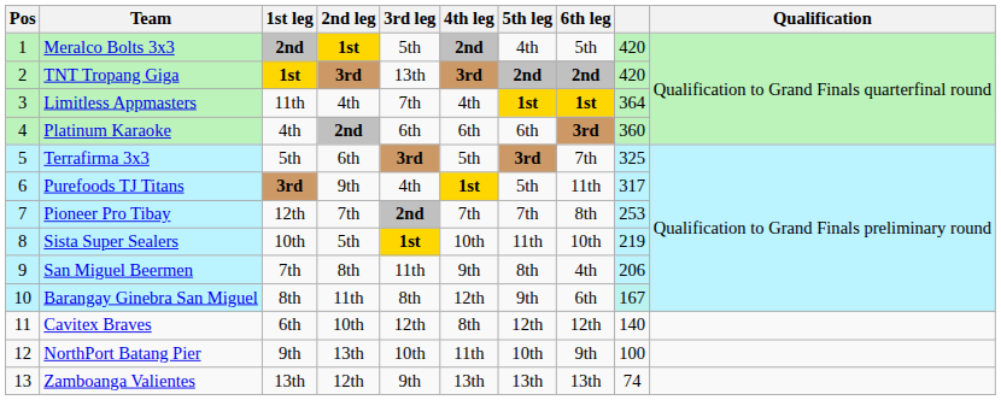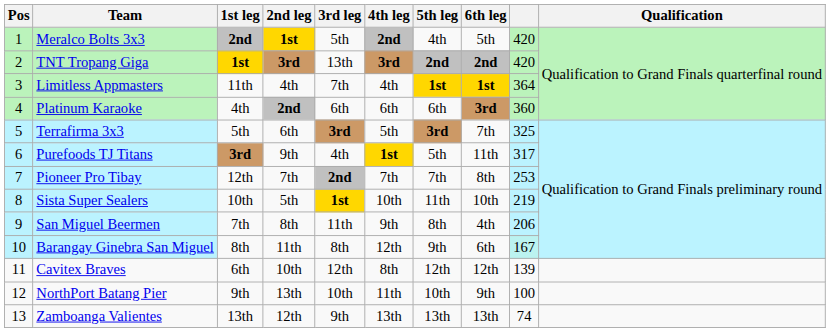 <table class="wikitable" style="text-align:center">
 <tr>
 <th>Pos</th>
 <th>Team</th>
 <th>1st leg</th>
 <th>2nd leg</th>
 <th>3rd leg</th>
 <th>4th leg</th>
 <th>5th leg</th>
 <th>6th leg</th>
 <th></th>
 <th>Qualification</th>
 </tr>
 <tr>
 <td bgcolor=#bbf3bb>1</td>
 <td bgcolor=#bbf3bb align=left><a href='#'>Meralco Bolts 3x3</a></td>
 <td bgcolor=silver><strong>2nd</strong></td>
 <td bgcolor=gold><strong>1st</strong></td>
 <td>5th</td>
 <td bgcolor=silver><strong>2nd</strong></td>
 <td>4th</td>
 <td>5th</td>
 <td bgcolor=#bbf3bb>420</td>
 <td bgcolor=#bbf3bb rowspan=4>Qualification to Grand Finals quarterfinal round</td>
 </tr>
 <tr>
 <td bgcolor=#bbf3bb>2</td>
 <td bgcolor=#bbf3bb align=left><a href='#'>TNT Tropang Giga</a></td>
 <td bgcolor=gold><strong>1st</strong></td>
 <td bgcolor=#cc9966><strong>3rd</strong></td>
 <td>13th</td>
 <td bgcolor=#cc9966><strong>3rd</strong></td>
 <td bgcolor=silver><strong>2nd</strong></td>
 <td bgcolor=silver><strong>2nd</strong></td>
 <td bgcolor=#bbf3bb>420</td>
 </tr>
 <tr>
 <td bgcolor=#bbf3bb>3</td>
 <td bgcolor=#bbf3bb align=left><a href='#'>Limitless Appmasters</a></td>
 <td>11th</td>
 <td>4th</td>
 <td>7th</td>
 <td>4th</td>
 <td bgcolor=gold><strong>1st</strong></td>
 <td bgcolor=gold><strong>1st</strong></td>
 <td bgcolor=#bbf3bb>364</td>
 </tr>
 <tr>
 <td bgcolor=#bbf3bb>4</td>
 <td bgcolor=#bbf3bb align=left><a href='#'>Platinum Karaoke</a></td>
 <td>4th</td>
 <td bgcolor=silver><strong>2nd</strong></td>
 <td>6th</td>
 <td>6th</td>
 <td>6th</td>
 <td bgcolor=#cc9966><strong>3rd</strong></td>
 <td bgcolor=#bbf3bb>360</td>
 </tr>
 <tr>
 <td bgcolor=#bbf3ff>5</td>
 <td bgcolor=#bbf3ff align=left><a href='#'>Terrafirma 3x3</a></td>
 <td>5th</td>
 <td>6th</td>
 <td bgcolor=#cc9966><strong>3rd</strong></td>
 <td>5th</td>
 <td bgcolor=#cc9966><strong>3rd</strong></td>
 <td>7th</td>
 <td bgcolor=#bbf3ff>325</td>
 <td bgcolor=#bbf3ff rowspan=6>Qualification to Grand Finals preliminary round</td>
 </tr>
 <tr>
 <td bgcolor=#bbf3ff>6</td>
 <td bgcolor=#bbf3ff align=left><a href='#'>Purefoods TJ Titans</a></td>
 <td bgcolor=#cc9966><strong>3rd</strong></td>
 <td>9th</td>
 <td>4th</td>
 <td bgcolor=gold><strong>1st</strong></td>
 <td>5th</td>
 <td>11th</td>
 <td bgcolor=#bbf3ff>317</td>
 </tr>
 <tr>
 <td bgcolor=#bbf3ff>7</td>
 <td bgcolor=#bbf3ff align=left><a href='#'>Pioneer Pro Tibay</a></td>
 <td>12th</td>
 <td>7th</td>
 <td bgcolor=silver><strong>2nd</strong></td>
 <td>7th</td>
 <td>7th</td>
 <td>8th</td>
 <td bgcolor=#bbf3ff>253</td>
 </tr>
 <tr>
 <td bgcolor=#bbf3ff>8</td>
 <td bgcolor=#bbf3ff align=left><a href='#'>Sista Super Sealers</a></td>
 <td>10th</td>
 <td>5th</td>
 <td bgcolor=gold><strong>1st</strong></td>
 <td>10th</td>
 <td>11th</td>
 <td>10th</td>
 <td bgcolor=#bbf3ff>219</td>
 </tr>
 <tr>
 <td bgcolor=#bbf3ff>9</td>
 <td bgcolor=#bbf3ff align=left><a href='#'>San Miguel Beermen</a></td>
 <td>7th</td>
 <td>8th</td>
 <td>11th</td>
 <td>9th</td>
 <td>8th</td>
 <td>4th</td>
 <td bgcolor=#bbf3ff>206</td>
 </tr>
 <tr>
 <td bgcolor=#bbf3ff>10</td>
 <td bgcolor=#bbf3ff align=left nowrap><a href='#'>Barangay Ginebra San Miguel</a></td>
 <td>8th</td>
 <td>11th</td>
 <td>8th</td>
 <td>12th</td>
 <td>9th</td>
 <td>6th</td>
 <td bgcolor=#bbf3f>167</td>
 </tr>
 <tr>
 <td>11</td>
 <td align=left><a href='#'>Cavitex Braves</a></td>
 <td>6th</td>
 <td>10th</td>
 <td>12th</td>
 <td>8th</td>
 <td>12th</td>
 <td>12th</td>
-<td>140</td>
+<td>139</td>
 <td></td>
 </tr>
 <tr>
 <td>12</td>
 <td align=left><a href='#'>NorthPort Batang Pier</a></td>
 <td>9th</td>
 <td>13th</td>
 <td>10th</td>
 <td>11th</td>
 <td>10th</td>
 <td>9th</td>
 <td>100</td>
 <td></td>
 </tr>
 <tr>
 <td>13</td>
 <td align=left><a href='#'>Zamboanga Valientes</a></td>
 <td>13th</td>
 <td>12th</td>
 <td>9th</td>
 <td>13th</td>
 <td>13th</td>
 <td>13th</td>
 <td>74</td>
 <td></td>
 </tr>
 </table>
